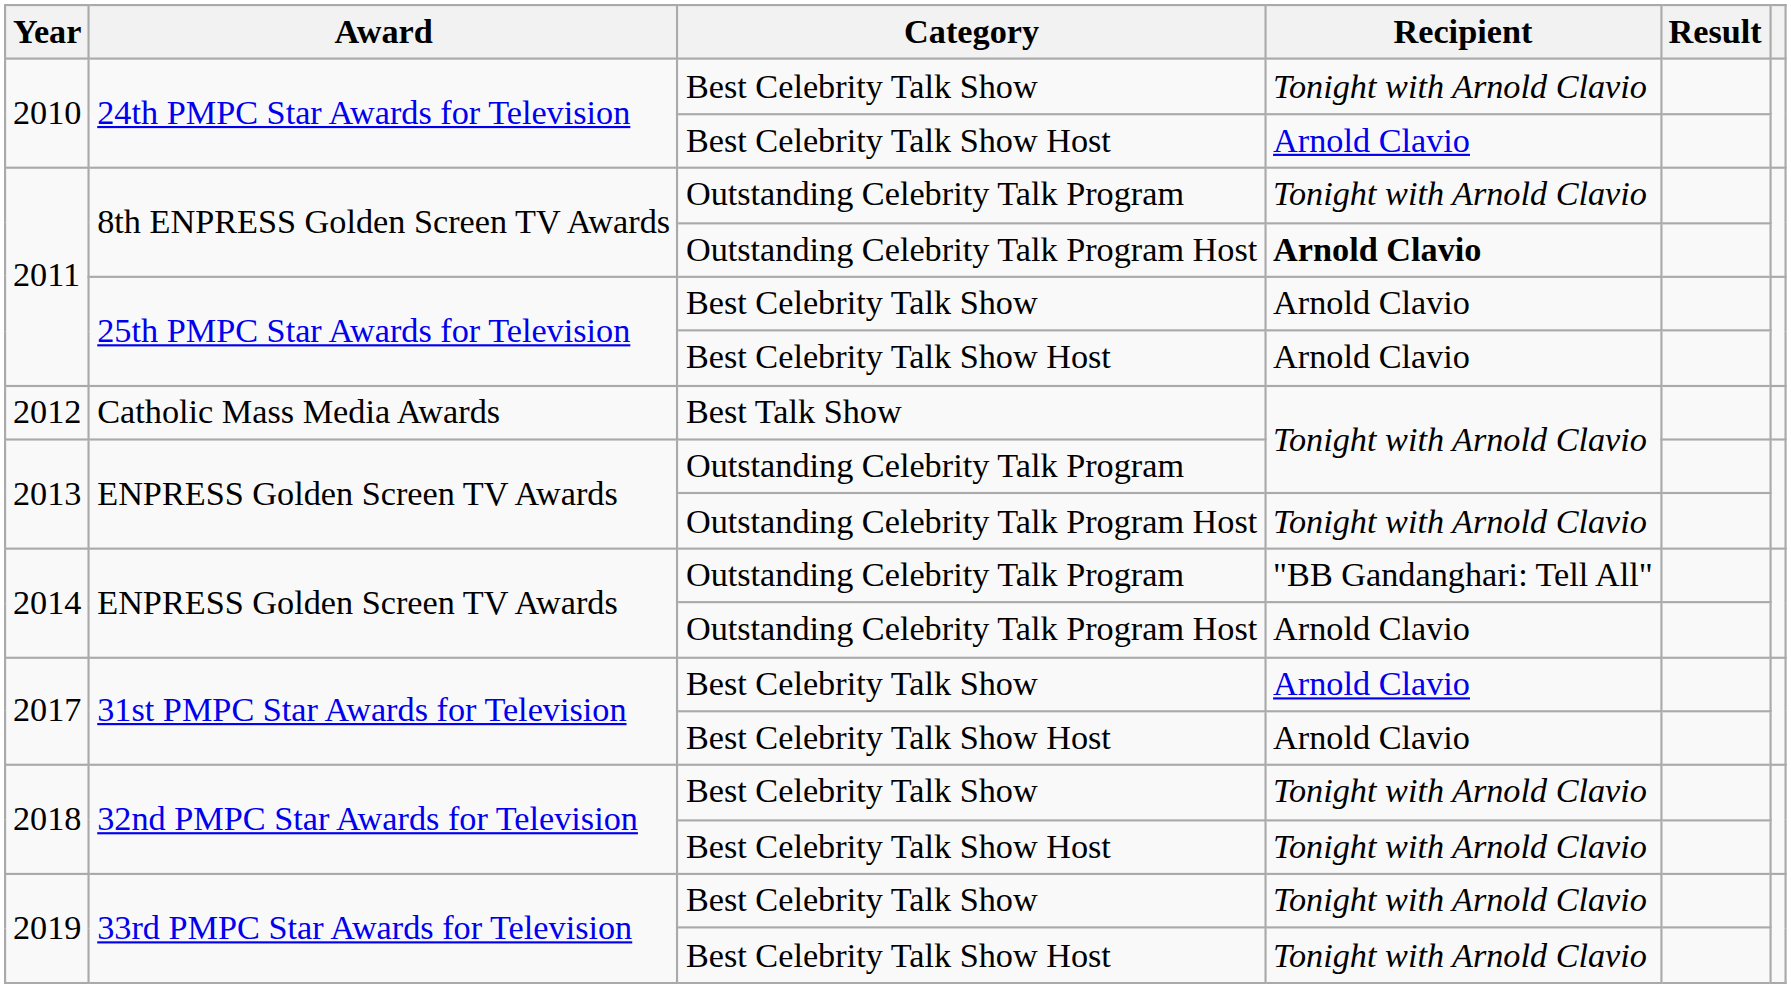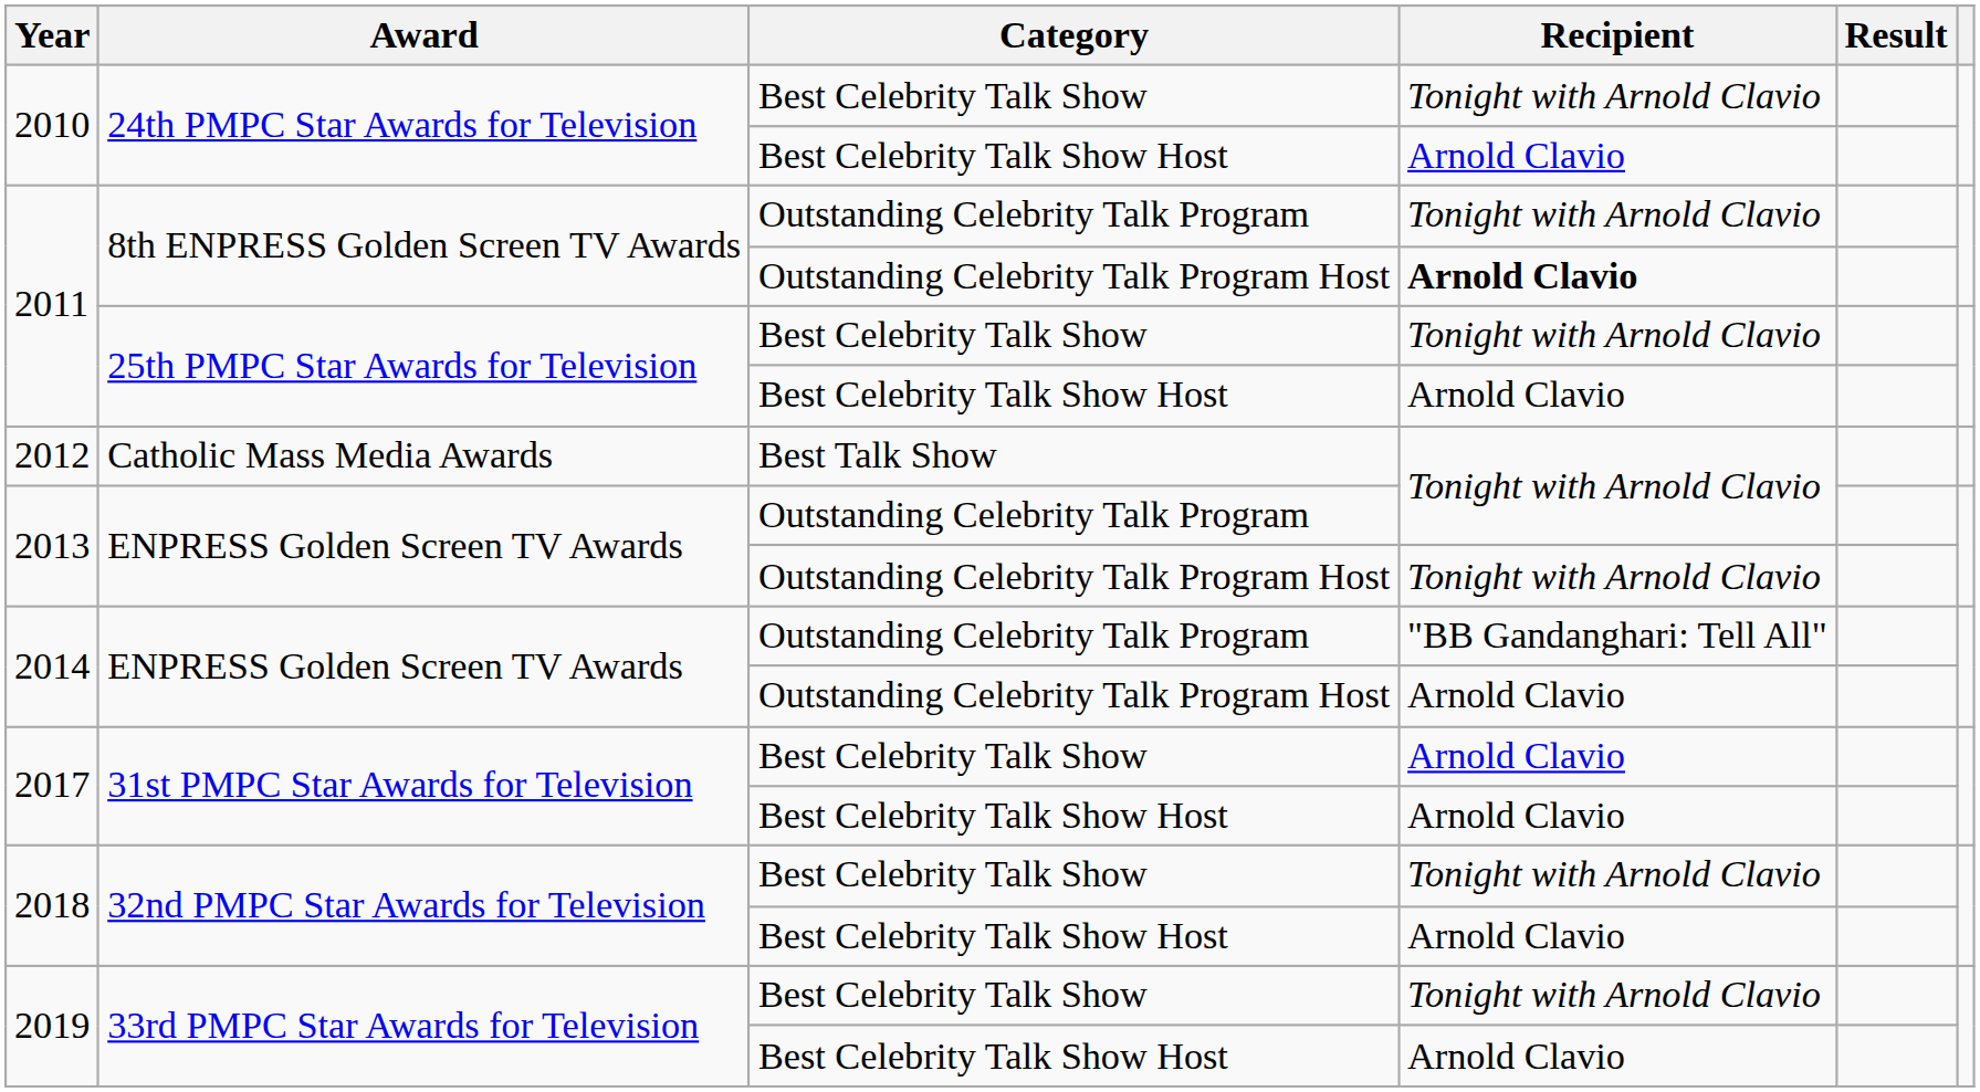 <table class="wikitable">
 <tr>
 <th>Year</th>
 <th>Award</th>
 <th>Category</th>
 <th>Recipient</th>
 <th>Result</th>
 <th></th>
 </tr>
 <tr>
 <td rowspan=2>2010</td>
 <td rowspan=2><a href='#'>24th PMPC Star Awards for Television</a></td>
 <td>Best Celebrity Talk Show</td>
 <td><em>Tonight with Arnold Clavio</em></td>
 <td></td>
 <td rowspan=2></td>
 </tr>
 <tr>
 <td>Best Celebrity Talk Show Host</td>
 <td><a href='#'>Arnold Clavio</a></td>
 <td></td>
 </tr>
 <tr>
 <td rowspan=4>2011</td>
 <td rowspan=2>8th ENPRESS Golden Screen TV Awards</td>
 <td>Outstanding Celebrity Talk Program</td>
 <td><em>Tonight with Arnold Clavio</em></td>
 <td></td>
 <td rowspan=2></td>
 </tr>
 <tr>
 <td>Outstanding Celebrity Talk Program Host</td>
 <td><strong>Arnold Clavio</strong></td>
 <td></td>
 </tr>
 <tr>
 <td rowspan=2><a href='#'>25th PMPC Star Awards for Television</a></td>
 <td>Best Celebrity Talk Show</td>
-<td>Arnold Clavio</td>
+<td><em>Tonight with Arnold Clavio</em></td>
 <td></td>
 <td rowspan=2></td>
 </tr>
 <tr>
 <td>Best Celebrity Talk Show Host</td>
 <td>Arnold Clavio</td>
 <td></td>
 </tr>
 <tr>
 <td>2012</td>
 <td>Catholic Mass Media Awards</td>
 <td>Best Talk Show</td>
 <td rowspan=2><em>Tonight with Arnold Clavio</em></td>
 <td></td>
 <td></td>
 </tr>
 <tr>
 <td rowspan=2>2013</td>
 <td rowspan=2>ENPRESS Golden Screen TV Awards</td>
 <td>Outstanding Celebrity Talk Program</td>
 <td></td>
 <td rowspan=2></td>
 </tr>
 <tr>
 <td>Outstanding Celebrity Talk Program Host</td>
 <td><em>Tonight with Arnold Clavio</em></td>
 <td></td>
 </tr>
 <tr>
 <td rowspan=2>2014</td>
 <td rowspan=2>ENPRESS Golden Screen TV Awards</td>
 <td>Outstanding Celebrity Talk Program</td>
 <td>"BB Gandanghari: Tell All"</td>
 <td></td>
 <td rowspan=2></td>
 </tr>
 <tr>
 <td>Outstanding Celebrity Talk Program Host</td>
 <td>Arnold Clavio</td>
 <td></td>
 </tr>
 <tr>
 <td rowspan=2>2017</td>
 <td rowspan=2><a href='#'>31st PMPC Star Awards for Television</a></td>
 <td>Best Celebrity Talk Show</td>
 <td><a href='#'>Arnold Clavio</a></td>
 <td></td>
 <td rowspan=2></td>
 </tr>
 <tr>
 <td>Best Celebrity Talk Show Host</td>
 <td>Arnold Clavio</td>
 <td></td>
 </tr>
 <tr>
 <td rowspan=2>2018</td>
 <td rowspan=2><a href='#'>32nd PMPC Star Awards for Television</a></td>
 <td>Best Celebrity Talk Show</td>
 <td><em>Tonight with Arnold Clavio</em></td>
 <td></td>
 <td rowspan=2></td>
 </tr>
 <tr>
 <td>Best Celebrity Talk Show Host</td>
-<td><em>Tonight with Arnold Clavio</em></td>
+<td>Arnold Clavio</td>
 <td></td>
 </tr>
 <tr>
 <td rowspan=2>2019</td>
 <td rowspan=2><a href='#'>33rd PMPC Star Awards for Television</a></td>
 <td>Best Celebrity Talk Show</td>
 <td><em>Tonight with Arnold Clavio</em></td>
 <td></td>
 <td rowspan=2></td>
 </tr>
 <tr>
 <td>Best Celebrity Talk Show Host</td>
-<td><em>Tonight with Arnold Clavio</em></td>
+<td>Arnold Clavio</td>
 <td></td>
 </tr>
 </table>
